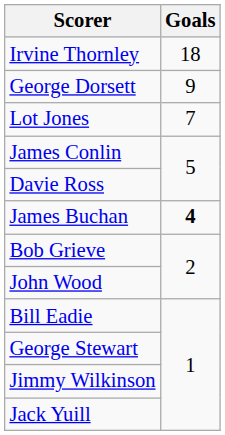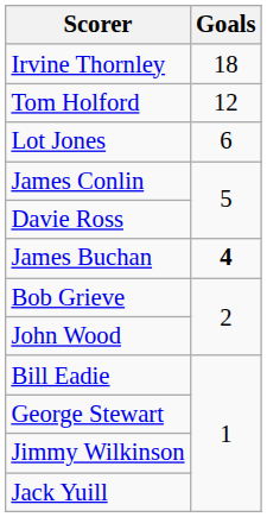 <table class="wikitable">
 <tr>
 <th>Scorer</th>
 <th>Goals</th>
 </tr>
 <tr>
 <td> <a href='#'>Irvine Thornley</a></td>
 <td align=center>18</td>
 </tr>
 <tr>
-<td> <a href='#'>George Dorsett</a></td>
-<td align=center>9</td>
+<td> <a href='#'>Tom Holford</a></td>
+<td align=center>12</td>
 </tr>
 <tr>
 <td> <a href='#'>Lot Jones</a></td>
-<td align=center>7</td>
+<td align=center>6</td>
 </tr>
 <tr>
 <td> <a href='#'>James Conlin</a></td>
 <td rowspan="2" align=center>5</td>
 </tr>
 <tr>
 <td> <a href='#'>Davie Ross</a></td>
 </tr>
 <tr>
 <td> <a href='#'>James Buchan</a></td>
 <td align=center><strong>4</strong></td>
 </tr>
 <tr>
 <td> <a href='#'>Bob Grieve</a></td>
 <td rowspan="2" align=center>2</td>
 </tr>
 <tr>
 <td> <a href='#'>John Wood</a></td>
 </tr>
 <tr>
 <td> <a href='#'>Bill Eadie</a></td>
 <td rowspan="4" align=center>1</td>
 </tr>
 <tr>
 <td> <a href='#'>George Stewart</a></td>
 </tr>
 <tr>
 <td> <a href='#'>Jimmy Wilkinson</a></td>
 </tr>
 <tr>
 <td> <a href='#'>Jack Yuill</a></td>
 </tr>
 </table>
